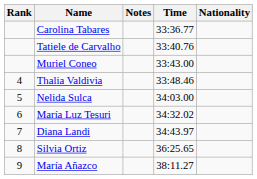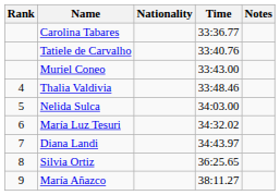 <table class="wikitable sortable" style="text-align:center">
 <tr>
 <th>Rank</th>
 <th>Name</th>
+<th>Nationality</th>
+<th>Time</th>
 <th>Notes</th>
-<th>Time</th>
-<th>Nationality</th>
 </tr>
 <tr>
 <td></td>
 <td align=left><a href='#'>Carolina Tabares</a></td>
+<td align=left></td>
+<td>33:36.77</td>
 <td></td>
-<td>33:36.77</td>
-<td align=left></td>
 </tr>
 <tr>
 <td></td>
 <td align=left><a href='#'>Tatiele de Carvalho</a></td>
+<td align=left></td>
+<td>33:40.76</td>
 <td></td>
-<td>33:40.76</td>
-<td align=left></td>
 </tr>
 <tr>
 <td></td>
 <td align=left><a href='#'>Muriel Coneo</a></td>
+<td align=left></td>
+<td>33:43.00</td>
 <td></td>
-<td>33:43.00</td>
-<td align=left></td>
 </tr>
 <tr>
 <td>4</td>
 <td align=left><a href='#'>Thalia Valdivia</a></td>
+<td align=left></td>
+<td>33:48.46</td>
 <td></td>
-<td>33:48.46</td>
-<td align=left></td>
 </tr>
 <tr>
 <td>5</td>
 <td align=left><a href='#'>Nelida Sulca</a></td>
+<td align=left></td>
+<td>34:03.00</td>
 <td></td>
-<td>34:03.00</td>
-<td align=left></td>
 </tr>
 <tr>
 <td>6</td>
 <td align=left><a href='#'>María Luz Tesuri</a></td>
+<td align=left></td>
+<td>34:32.02</td>
 <td></td>
-<td>34:32.02</td>
-<td align=left></td>
 </tr>
 <tr>
 <td>7</td>
 <td align=left><a href='#'>Diana Landi</a></td>
+<td align=left></td>
+<td>34:43.97</td>
 <td></td>
-<td>34:43.97</td>
-<td align=left></td>
 </tr>
 <tr>
 <td>8</td>
 <td align=left><a href='#'>Silvia Ortiz</a></td>
+<td align=left></td>
+<td>36:25.65</td>
 <td></td>
-<td>36:25.65</td>
-<td align=left></td>
 </tr>
 <tr>
 <td>9</td>
 <td align=left><a href='#'>María Añazco</a></td>
+<td align=left></td>
+<td>38:11.27</td>
 <td></td>
-<td>38:11.27</td>
-<td align=left></td>
 </tr>
 </table>
